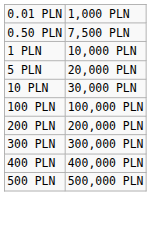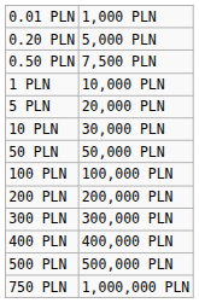 <table class="wikitable">
 <tr>
 <td>0.01 PLN</td>
 <td>1,000 PLN</td>
+</tr>
+<tr>
+<td>0.20 PLN</td>
+<td>5,000 PLN</td>
 </tr>
 <tr>
 <td>0.50 PLN</td>
 <td>7,500 PLN</td>
 </tr>
 <tr>
 <td>1 PLN</td>
 <td>10,000 PLN</td>
 </tr>
 <tr>
 <td>5 PLN</td>
 <td>20,000 PLN</td>
 </tr>
 <tr>
 <td>10 PLN</td>
 <td>30,000 PLN</td>
+</tr>
+<tr>
+<td>50 PLN</td>
+<td>50,000 PLN</td>
 </tr>
 <tr>
 <td>100 PLN</td>
 <td>100,000 PLN</td>
 </tr>
 <tr>
 <td>200 PLN</td>
 <td>200,000 PLN</td>
 </tr>
 <tr>
 <td>300 PLN</td>
 <td>300,000 PLN</td>
 </tr>
 <tr>
 <td>400 PLN</td>
 <td>400,000 PLN</td>
 </tr>
 <tr>
 <td>500 PLN</td>
 <td>500,000 PLN</td>
 </tr>
+<tr>
+<td>750 PLN</td>
+<td>1,000,000 PLN</td>
+</tr>
 </table>
